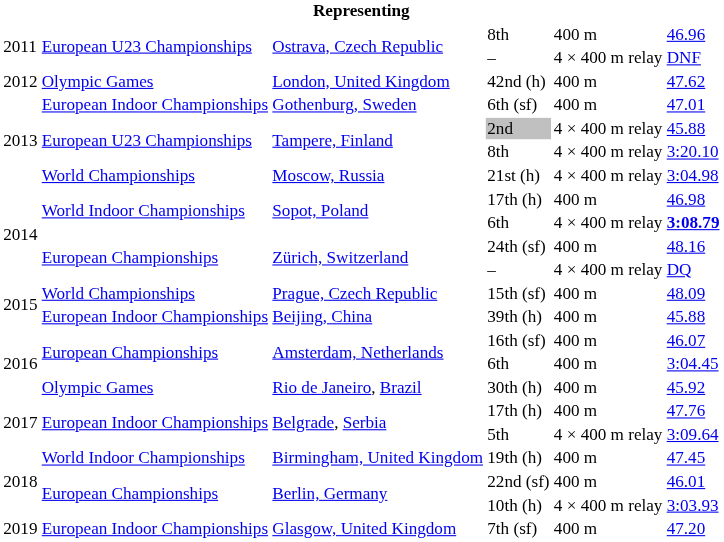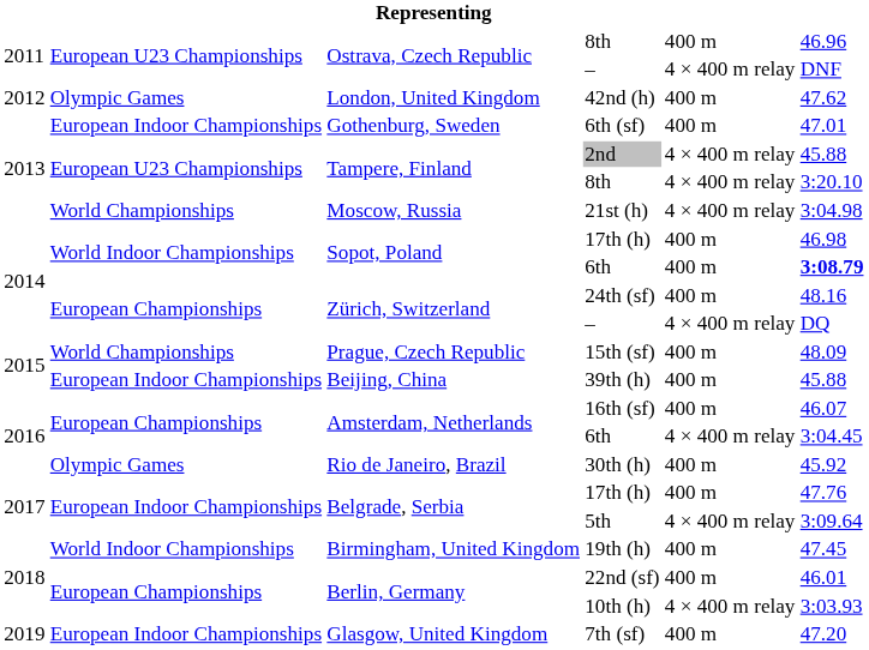 <table>
 <tr>
 <th colspan="6">Representing </th>
 </tr>
 <tr>
 <td rowspan=2>2011</td>
 <td rowspan=2><a href='#'>European U23 Championships</a></td>
 <td rowspan=2><a href='#'>Ostrava, Czech Republic</a></td>
 <td>8th</td>
 <td>400 m</td>
 <td><a href='#'>46.96</a></td>
 </tr>
 <tr>
 <td>–</td>
 <td>4 × 400 m relay</td>
 <td><a href='#'>DNF</a></td>
 </tr>
 <tr>
 <td>2012</td>
 <td><a href='#'>Olympic Games</a></td>
 <td><a href='#'>London, United Kingdom</a></td>
 <td>42nd (h)</td>
 <td>400 m</td>
 <td><a href='#'>47.62</a></td>
 </tr>
 <tr>
 <td rowspan=4>2013</td>
 <td><a href='#'>European Indoor Championships</a></td>
 <td><a href='#'>Gothenburg, Sweden</a></td>
 <td>6th (sf)</td>
 <td>400 m</td>
 <td><a href='#'>47.01</a></td>
 </tr>
 <tr>
 <td rowspan=2><a href='#'>European U23 Championships</a></td>
 <td rowspan=2><a href='#'>Tampere, Finland</a></td>
 <td bgcolor=silver>2nd</td>
 <td>4 × 400 m relay</td>
 <td><a href='#'>45.88</a></td>
 </tr>
 <tr>
 <td>8th</td>
 <td>4 × 400 m relay</td>
 <td><a href='#'>3:20.10</a></td>
 </tr>
 <tr>
 <td><a href='#'>World Championships</a></td>
 <td><a href='#'>Moscow, Russia</a></td>
 <td>21st (h)</td>
 <td>4 × 400 m relay</td>
 <td><a href='#'>3:04.98</a></td>
 </tr>
 <tr>
 <td rowspan=4>2014</td>
 <td rowspan=2><a href='#'>World Indoor Championships</a></td>
 <td rowspan=2><a href='#'>Sopot, Poland</a></td>
 <td>17th (h)</td>
 <td>400 m</td>
 <td><a href='#'>46.98</a></td>
 </tr>
 <tr>
 <td>6th</td>
-<td>4 × 400 m relay</td>
+<td>400 m</td>
 <td><strong><a href='#'>3:08.79</a></strong></td>
 </tr>
 <tr>
 <td rowspan=2><a href='#'>European Championships</a></td>
 <td rowspan=2><a href='#'>Zürich, Switzerland</a></td>
 <td>24th (sf)</td>
 <td>400 m</td>
 <td><a href='#'>48.16</a></td>
 </tr>
 <tr>
 <td>–</td>
 <td>4 × 400 m relay</td>
 <td><a href='#'>DQ</a></td>
 </tr>
 <tr>
 <td rowspan=2>2015</td>
 <td><a href='#'>World Championships</a></td>
 <td><a href='#'>Prague, Czech Republic</a></td>
 <td>15th (sf)</td>
 <td>400 m</td>
 <td><a href='#'>48.09</a></td>
 </tr>
 <tr>
 <td><a href='#'>European Indoor Championships</a></td>
 <td><a href='#'>Beijing, China</a></td>
 <td>39th (h)</td>
 <td>400 m</td>
 <td><a href='#'>45.88</a></td>
 </tr>
 <tr>
 <td rowspan=3>2016</td>
 <td rowspan=2><a href='#'>European Championships</a></td>
 <td rowspan=2><a href='#'>Amsterdam, Netherlands</a></td>
 <td>16th (sf)</td>
 <td>400 m</td>
 <td><a href='#'>46.07</a></td>
 </tr>
 <tr>
 <td>6th</td>
-<td>400 m</td>
+<td>4 × 400 m relay</td>
 <td><a href='#'>3:04.45</a></td>
 </tr>
 <tr>
 <td><a href='#'>Olympic Games</a></td>
 <td><a href='#'>Rio de Janeiro</a>, <a href='#'>Brazil</a></td>
 <td>30th (h)</td>
 <td>400 m</td>
 <td><a href='#'>45.92</a></td>
 </tr>
 <tr>
 <td rowspan=2>2017</td>
 <td rowspan=2><a href='#'>European Indoor Championships</a></td>
 <td rowspan=2><a href='#'>Belgrade</a>, <a href='#'>Serbia</a></td>
 <td>17th (h)</td>
 <td>400 m</td>
 <td><a href='#'>47.76</a></td>
 </tr>
 <tr>
 <td>5th</td>
 <td>4 × 400 m relay</td>
 <td><a href='#'>3:09.64</a></td>
 </tr>
 <tr>
 <td rowspan=3>2018</td>
 <td><a href='#'>World Indoor Championships</a></td>
 <td><a href='#'>Birmingham, United Kingdom</a></td>
 <td>19th (h)</td>
 <td>400 m</td>
 <td><a href='#'>47.45</a></td>
 </tr>
 <tr>
 <td rowspan=2><a href='#'>European Championships</a></td>
 <td rowspan=2><a href='#'>Berlin, Germany</a></td>
 <td>22nd (sf)</td>
 <td>400 m</td>
 <td><a href='#'>46.01</a></td>
 </tr>
 <tr>
 <td>10th (h)</td>
 <td>4 × 400 m relay</td>
 <td><a href='#'>3:03.93</a></td>
 </tr>
 <tr>
 <td>2019</td>
 <td><a href='#'>European Indoor Championships</a></td>
 <td><a href='#'>Glasgow, United Kingdom</a></td>
 <td>7th (sf)</td>
 <td>400 m</td>
 <td><a href='#'>47.20</a></td>
 </tr>
 </table>
